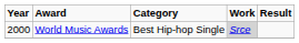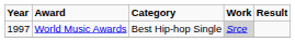 <table class="sortable wikitable" style="font-size:97%;">
 <tr>
 <td><strong>Year</strong></td>
 <td><strong>Award</strong></td>
 <td><strong>Category</strong></td>
 <td><strong>Work</strong></td>
 <td><strong>Result</strong></td>
 </tr>
 <tr>
-<td>2000</td>
+<td>1997</td>
 <td><a href='#'>World Music Awards</a></td>
 <td>Best Hip-hop Single</td>
 <td style="background: lightgrey;"><em><a href='#'>Srce</a></em></td>
 <td></td>
 </tr>
 <tr>
 </tr>
 </table>
